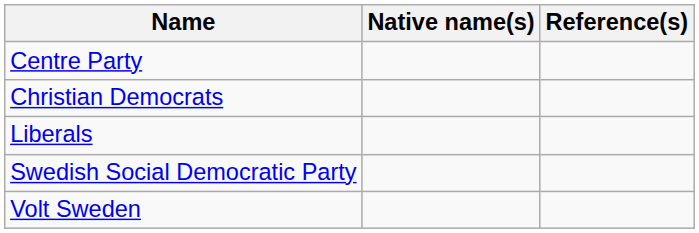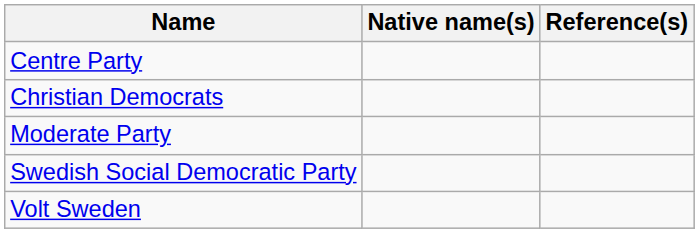 <table class="wikitable">
 <tr>
 <th>Name</th>
 <th>Native name(s)</th>
 <th>Reference(s)</th>
 </tr>
 <tr>
 <td><a href='#'>Centre Party</a></td>
 <td></td>
 <td></td>
 </tr>
 <tr>
 <td><a href='#'>Christian Democrats</a></td>
 <td></td>
 <td></td>
 </tr>
 <tr>
-<td><a href='#'>Liberals</a></td>
+<td><a href='#'>Moderate Party</a></td>
 <td></td>
 <td></td>
 </tr>
 <tr>
 <td><a href='#'>Swedish Social Democratic Party</a></td>
 <td></td>
 <td></td>
 </tr>
 <tr>
 <td><a href='#'>Volt Sweden</a></td>
 <td></td>
 <td></td>
 </tr>
 </table>
